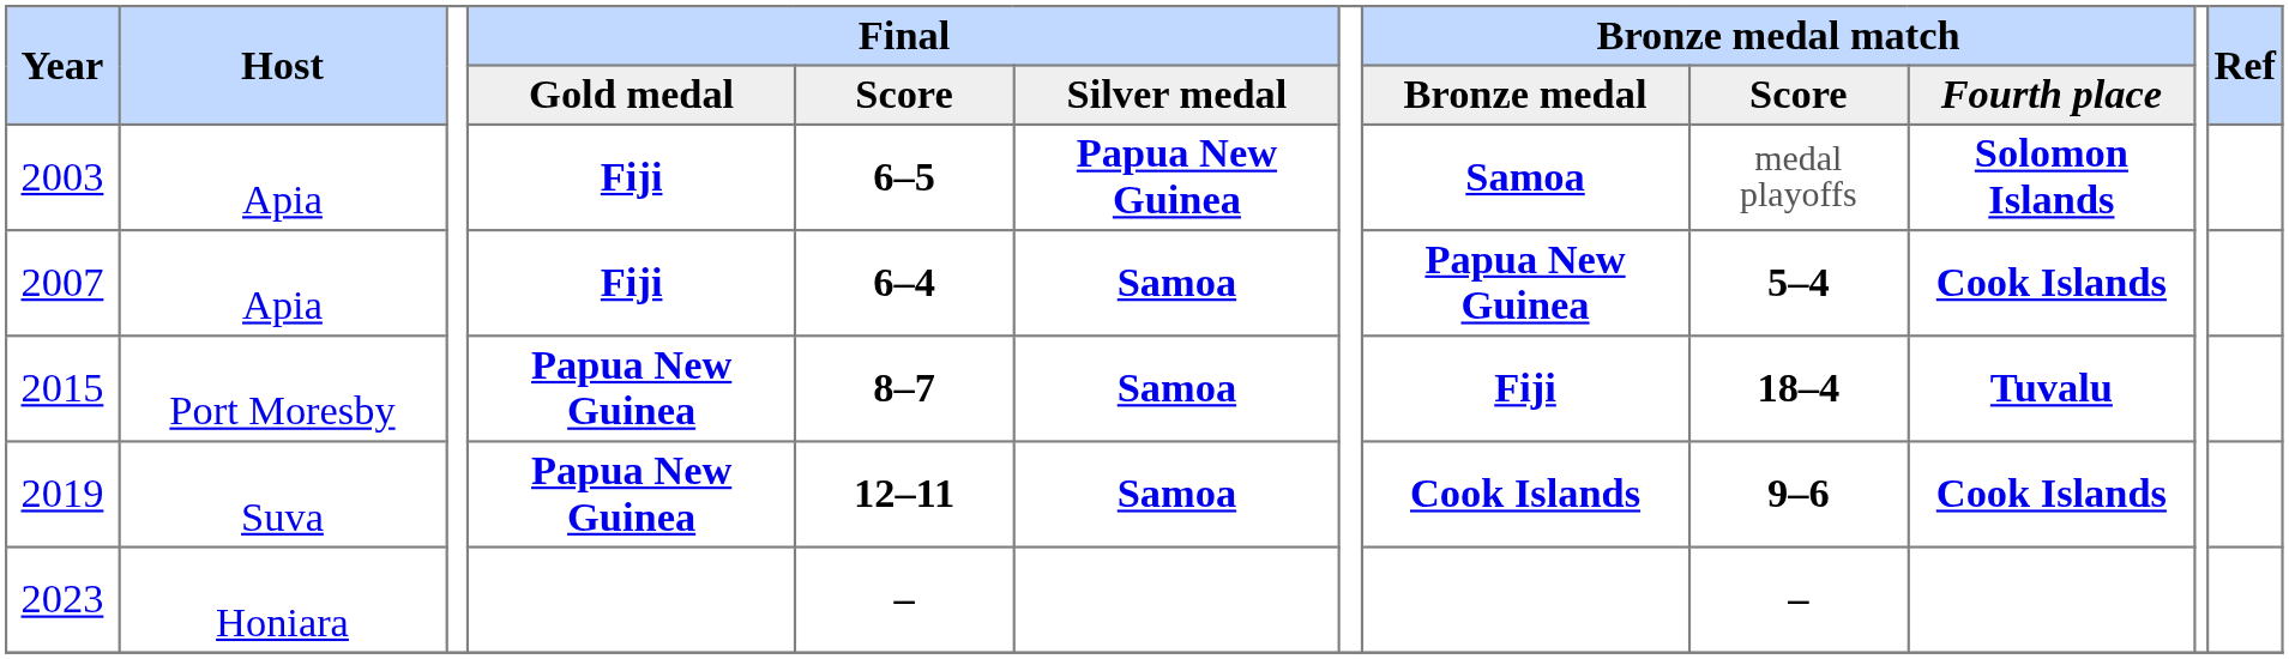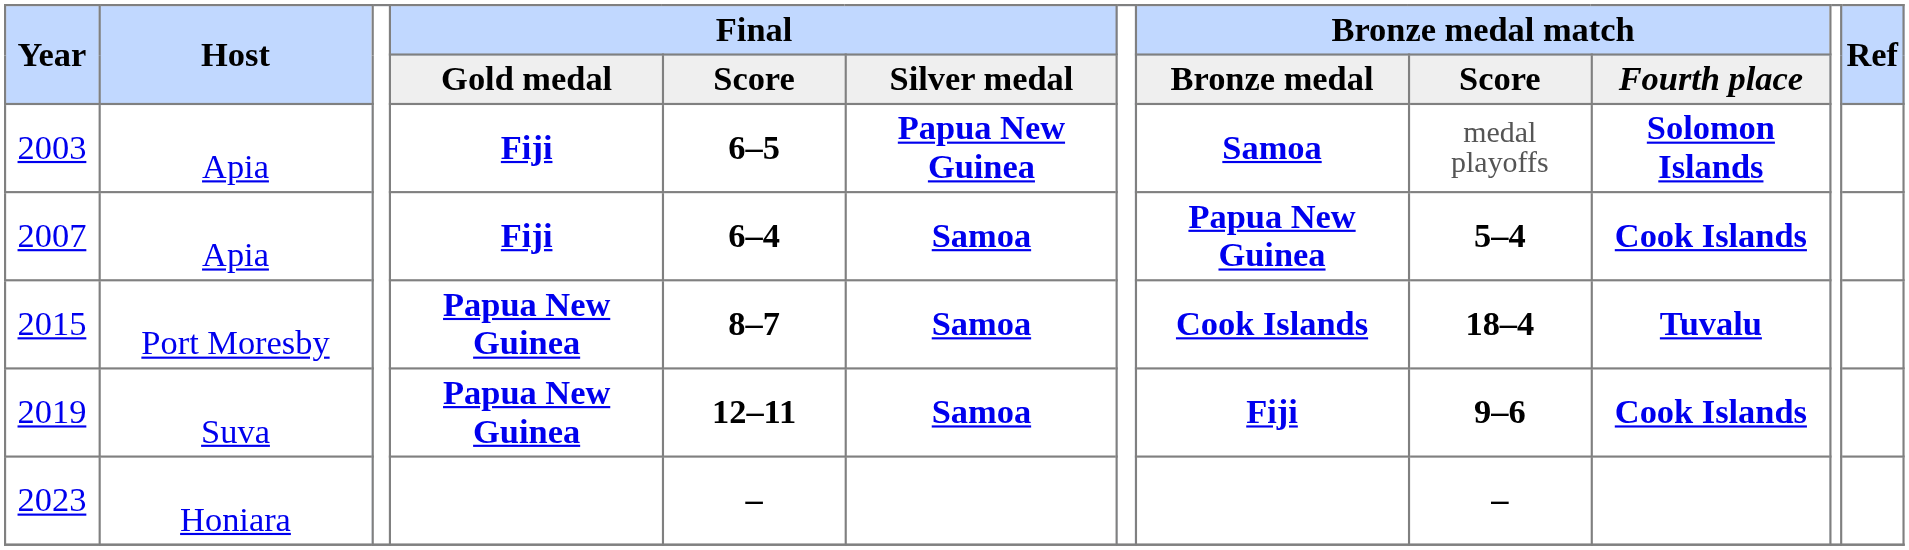 <table border=1 style="border-collapse:collapse; font-size:100%; width:100%; text-align:center" cellpadding=2 cellspacing=0>
 <tr bgcolor=#C1D8FF>
 <th rowspan=2 width=5%>Year</th>
 <th rowspan=2 width=15%>Host</th>
 <th width=1% rowspan=7 bgcolor=ffffff></th>
 <th colspan=3>Final</th>
 <th width=1% rowspan=7 bgcolor=ffffff></th>
 <th colspan=3>Bronze medal match</th>
 <th width=1% rowspan=7 bgcolor=ffffff></th>
 <th rowspan=2 width=5%>Ref</th>
 </tr>
 <tr bgcolor=#EFEFEF>
 <th width=15%>Gold medal</th>
 <th width=10%>Score</th>
 <th width=15%>Silver medal</th>
 <th width=15%>Bronze medal</th>
 <th width=10%>Score</th>
 <th width=15%><em>Fourth place</em></th>
 </tr>
 <tr>
 <td><a href='#'>2003</a></td>
 <td><br><a href='#'>Apia</a></td>
 <td> <strong><a href='#'>Fiji</a></strong></td>
 <td><strong>6–5</strong></td>
 <td> <strong><a href='#'>Papua New Guinea</a></strong></td>
 <td> <strong><a href='#'>Samoa</a></strong></td>
 <td align=center style="padding:1px; line-height:102%; font-size:87%; color:#555;">medal<br>playoffs</td>
 <td> <strong><a href='#'>Solomon Islands</a></strong></td>
 <td align=center><br></td>
 </tr>
 <tr>
 <td><a href='#'>2007</a></td>
 <td><br><a href='#'>Apia</a></td>
 <td> <strong><a href='#'>Fiji</a></strong></td>
 <td><strong>6–4</strong></td>
 <td> <strong><a href='#'>Samoa</a></strong></td>
 <td> <strong><a href='#'>Papua New Guinea</a></strong></td>
 <td><strong>5–4</strong></td>
 <td> <strong><a href='#'>Cook Islands</a></strong></td>
 <td align=center><br></td>
 </tr>
 <tr>
 <td><a href='#'>2015</a></td>
 <td><br><a href='#'>Port Moresby</a></td>
 <td> <strong><a href='#'>Papua New Guinea</a></strong></td>
 <td><strong>8–7</strong></td>
 <td> <strong><a href='#'>Samoa</a></strong></td>
-<td> <strong><a href='#'>Fiji</a></strong></td>
+<td> <strong><a href='#'>Cook Islands</a></strong></td>
 <td><strong>18–4</strong></td>
 <td> <strong><a href='#'>Tuvalu</a></strong></td>
 <td align=center></td>
 </tr>
 <tr>
 <td><a href='#'>2019</a></td>
 <td><br><a href='#'>Suva</a></td>
 <td> <strong><a href='#'>Papua New Guinea</a></strong></td>
 <td><strong>12–11</strong></td>
 <td> <strong><a href='#'>Samoa</a></strong></td>
-<td> <strong><a href='#'>Cook Islands</a></strong></td>
+<td> <strong><a href='#'>Fiji</a></strong></td>
 <td><strong>9–6</strong></td>
 <td> <strong><a href='#'>Cook Islands</a></strong></td>
 <td align=center></td>
 </tr>
 <tr>
 <td><a href='#'>2023</a></td>
 <td><br><a href='#'>Honiara</a></td>
 <td></td>
 <td><strong>–</strong></td>
 <td></td>
 <td></td>
 <td><strong>–</strong></td>
 <td></td>
 <td align=center></td>
 </tr>
 <tr>
 </tr>
 </table>
